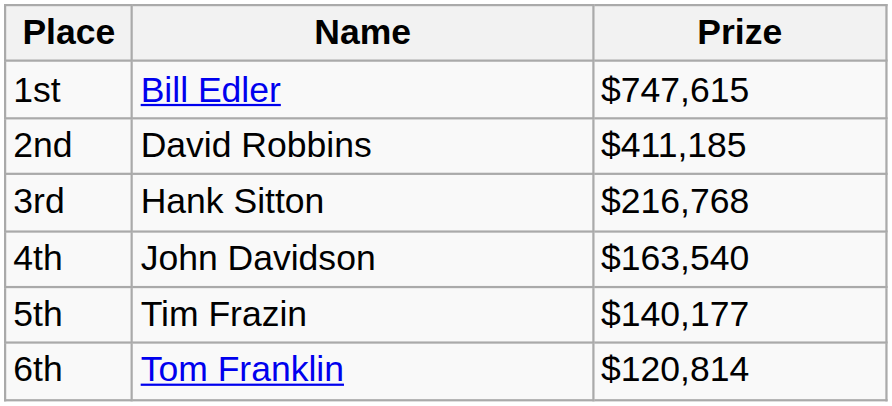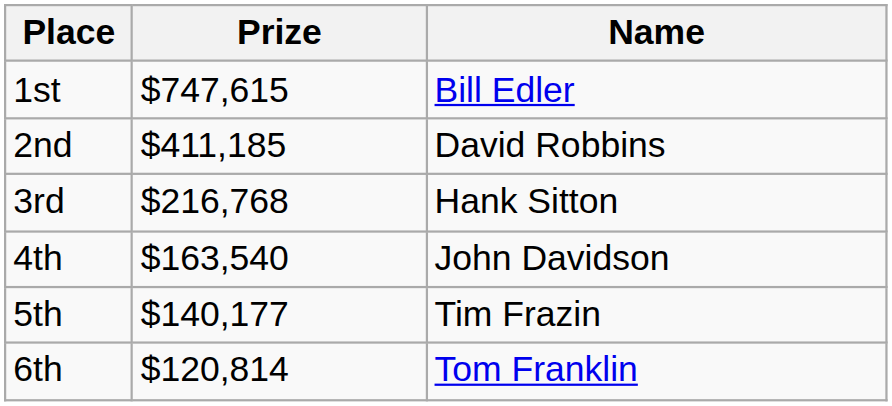 <table class="wikitable">
 <tr>
 <th width="50">Place</th>
+<th width="125">Prize</th>
 <th width="200">Name</th>
-<th width="125">Prize</th>
 </tr>
 <tr>
 <td>1st</td>
+<td>$747,615</td>
 <td><a href='#'>Bill Edler</a></td>
-<td>$747,615</td>
 </tr>
 <tr>
 <td>2nd</td>
+<td>$411,185</td>
 <td>David Robbins</td>
-<td>$411,185</td>
 </tr>
 <tr>
 <td>3rd</td>
+<td>$216,768</td>
 <td>Hank Sitton</td>
-<td>$216,768</td>
 </tr>
 <tr>
 <td>4th</td>
+<td>$163,540</td>
 <td>John Davidson</td>
-<td>$163,540</td>
 </tr>
 <tr>
 <td>5th</td>
+<td>$140,177</td>
 <td>Tim Frazin</td>
-<td>$140,177</td>
 </tr>
 <tr>
 <td>6th</td>
+<td>$120,814</td>
 <td><a href='#'>Tom Franklin</a></td>
-<td>$120,814</td>
 </tr>
 </table>
